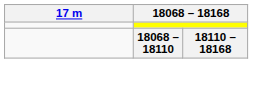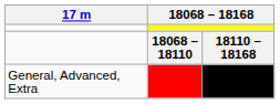 <table class="wikitable" style="font-size:70%">
 <tr>
 <th width=120px><a href='#'>17 m</a></th>
 <th colspan=2>18068 – 18168</th>
 </tr>
 <tr>
 <td></td>
 <td colspan=2 style="background-color: yellow"></td>
 </tr>
 <tr>
 <td></td>
 <th width= 42px>18068 – 18110</th>
 <th width= 58px>18110 – 18168</th>
 </tr>
+<tr>
+<td>General, Advanced, Extra</td>
+<td style="background-color: red"></td>
+<td style="background-color: black"></td>
+</tr>
 </table>
